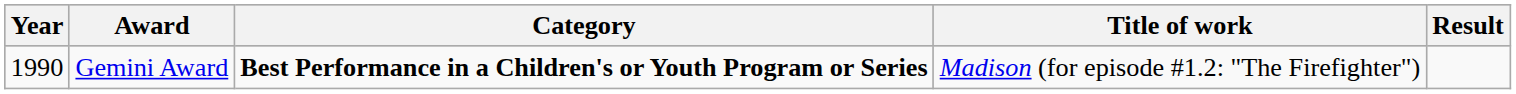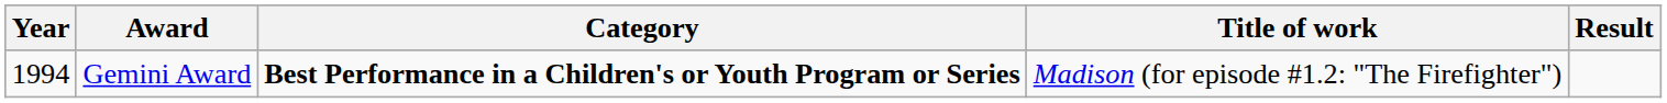 <table class="wikitable sortable">
 <tr>
 <th>Year</th>
 <th>Award</th>
 <th>Category</th>
 <th>Title of work</th>
 <th>Result</th>
 </tr>
 <tr>
-<td>1990</td>
+<td>1994</td>
 <td><a href='#'>Gemini Award</a></td>
 <td><strong>Best Performance in a Children's or Youth Program or Series</strong></td>
 <td><em><a href='#'>Madison</a></em> (for episode #1.2: "The Firefighter")</td>
 <td></td>
 </tr>
 </table>
